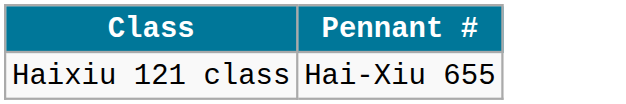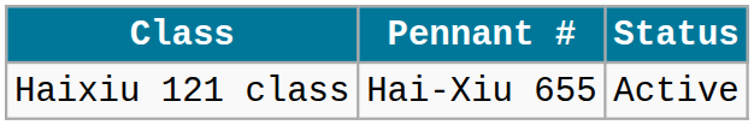 <table class="wikitable">
 <tr>
 <th style="background:#079;color:#fff;">Class</th>
 <th style="background:#079;color:#fff;">Pennant #</th>
+<th style="background:#079;color:#fff;">Status</th>
 </tr>
 <tr>
 <td>Haixiu 121 class</td>
 <td>Hai-Xiu 655</td>
+<td>Active</td>
 </tr>
 </table>
